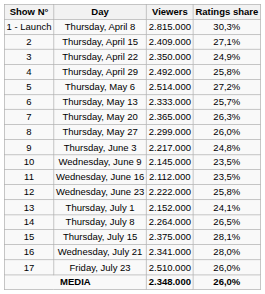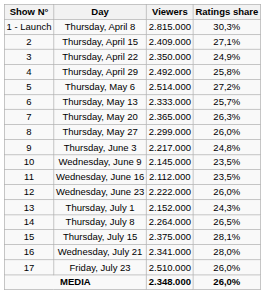 <table class="wikitable sortable centre" style="text-align:center;font-size:90%">
 <tr>
 <th>Show N°</th>
 <th>Day</th>
 <th>Viewers</th>
 <th>Ratings share</th>
 </tr>
 <tr>
 <td>1 - Launch</td>
 <td>Thursday, April 8</td>
 <td>2.815.000</td>
 <td>30,3%</td>
 </tr>
 <tr>
 <td>2</td>
 <td>Thursday, April 15</td>
 <td>2.409.000</td>
 <td>27,1%</td>
 </tr>
 <tr>
 <td>3</td>
 <td>Thursday, April 22</td>
 <td>2.350.000</td>
 <td>24,9%</td>
 </tr>
 <tr>
 <td>4</td>
 <td>Thursday, April 29</td>
 <td>2.492.000</td>
 <td>25,8%</td>
 </tr>
 <tr>
 <td>5</td>
 <td>Thursday, May 6</td>
 <td>2.514.000</td>
 <td>27,2%</td>
 </tr>
 <tr>
 <td>6</td>
 <td>Thursday, May 13</td>
 <td>2.333.000</td>
 <td>25,7%</td>
 </tr>
 <tr>
 <td>7</td>
 <td>Thursday, May 20</td>
 <td>2.365.000</td>
 <td>26,3%</td>
 </tr>
 <tr>
 <td>8</td>
 <td>Thursday, May 27</td>
 <td>2.299.000</td>
 <td>26,0%</td>
 </tr>
 <tr>
 <td>9</td>
 <td>Thursday, June 3</td>
 <td>2.217.000</td>
 <td>24,8%</td>
 </tr>
 <tr>
 <td>10</td>
 <td>Wednesday, June 9</td>
 <td>2.145.000</td>
 <td>23,5%</td>
 </tr>
 <tr>
 <td>11</td>
 <td>Wednesday, June 16</td>
 <td>2.112.000</td>
 <td>23,5%</td>
 </tr>
 <tr>
 <td>12</td>
 <td>Wednesday, June 23</td>
 <td>2.222.000</td>
-<td>25,8%</td>
+<td>26,0%</td>
 </tr>
 <tr>
 <td>13</td>
 <td>Thursday, July 1</td>
 <td>2.152.000</td>
-<td>24,1%</td>
+<td>24,3%</td>
 </tr>
 <tr>
 <td>14</td>
 <td>Thursday, July 8</td>
 <td>2.264.000</td>
 <td>26,5%</td>
 </tr>
 <tr>
 <td>15</td>
 <td>Thursday, July 15</td>
 <td>2.375.000</td>
 <td>28,1%</td>
 </tr>
 <tr>
 <td>16</td>
 <td>Wednesday, July 21</td>
 <td>2.341.000</td>
 <td>28,0%</td>
 </tr>
 <tr>
 <td>17</td>
 <td>Friday, July 23</td>
 <td>2.510.000</td>
 <td>26,0%</td>
 </tr>
 <tr>
 <td colspan="2"><strong>MEDIA</strong></td>
 <td><strong>2.348.000</strong></td>
 <td><strong>26,0%</strong></td>
 </tr>
 </table>
